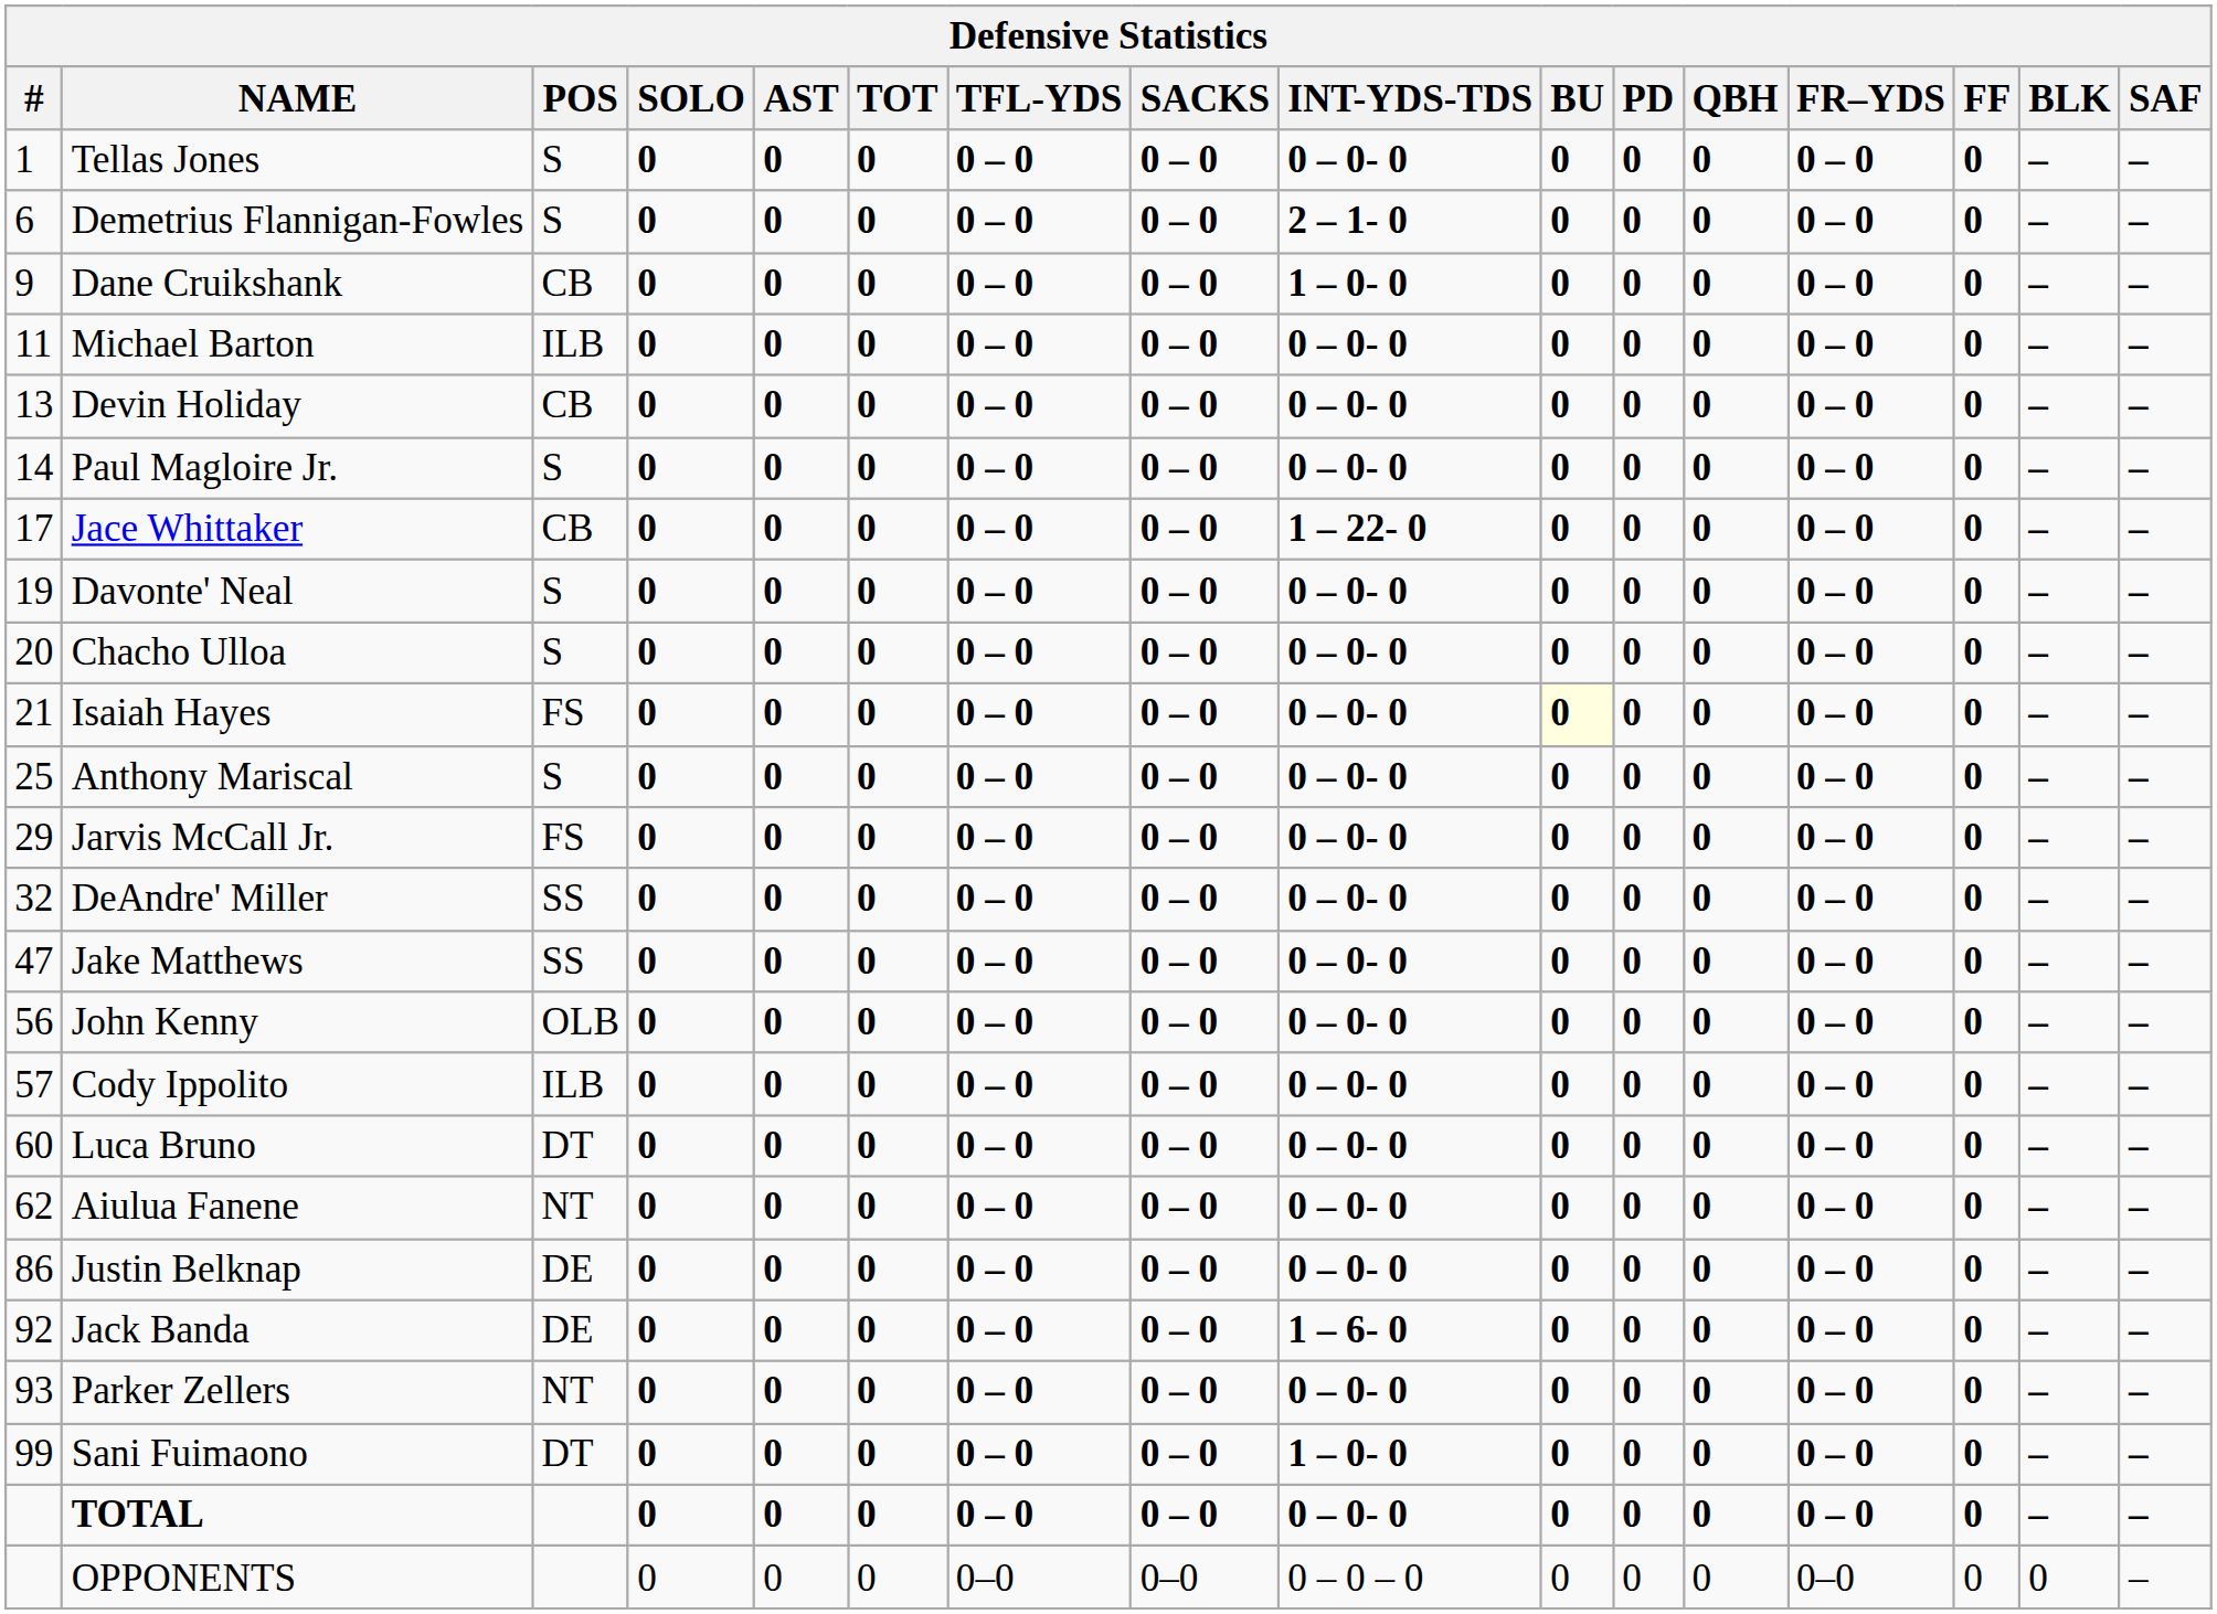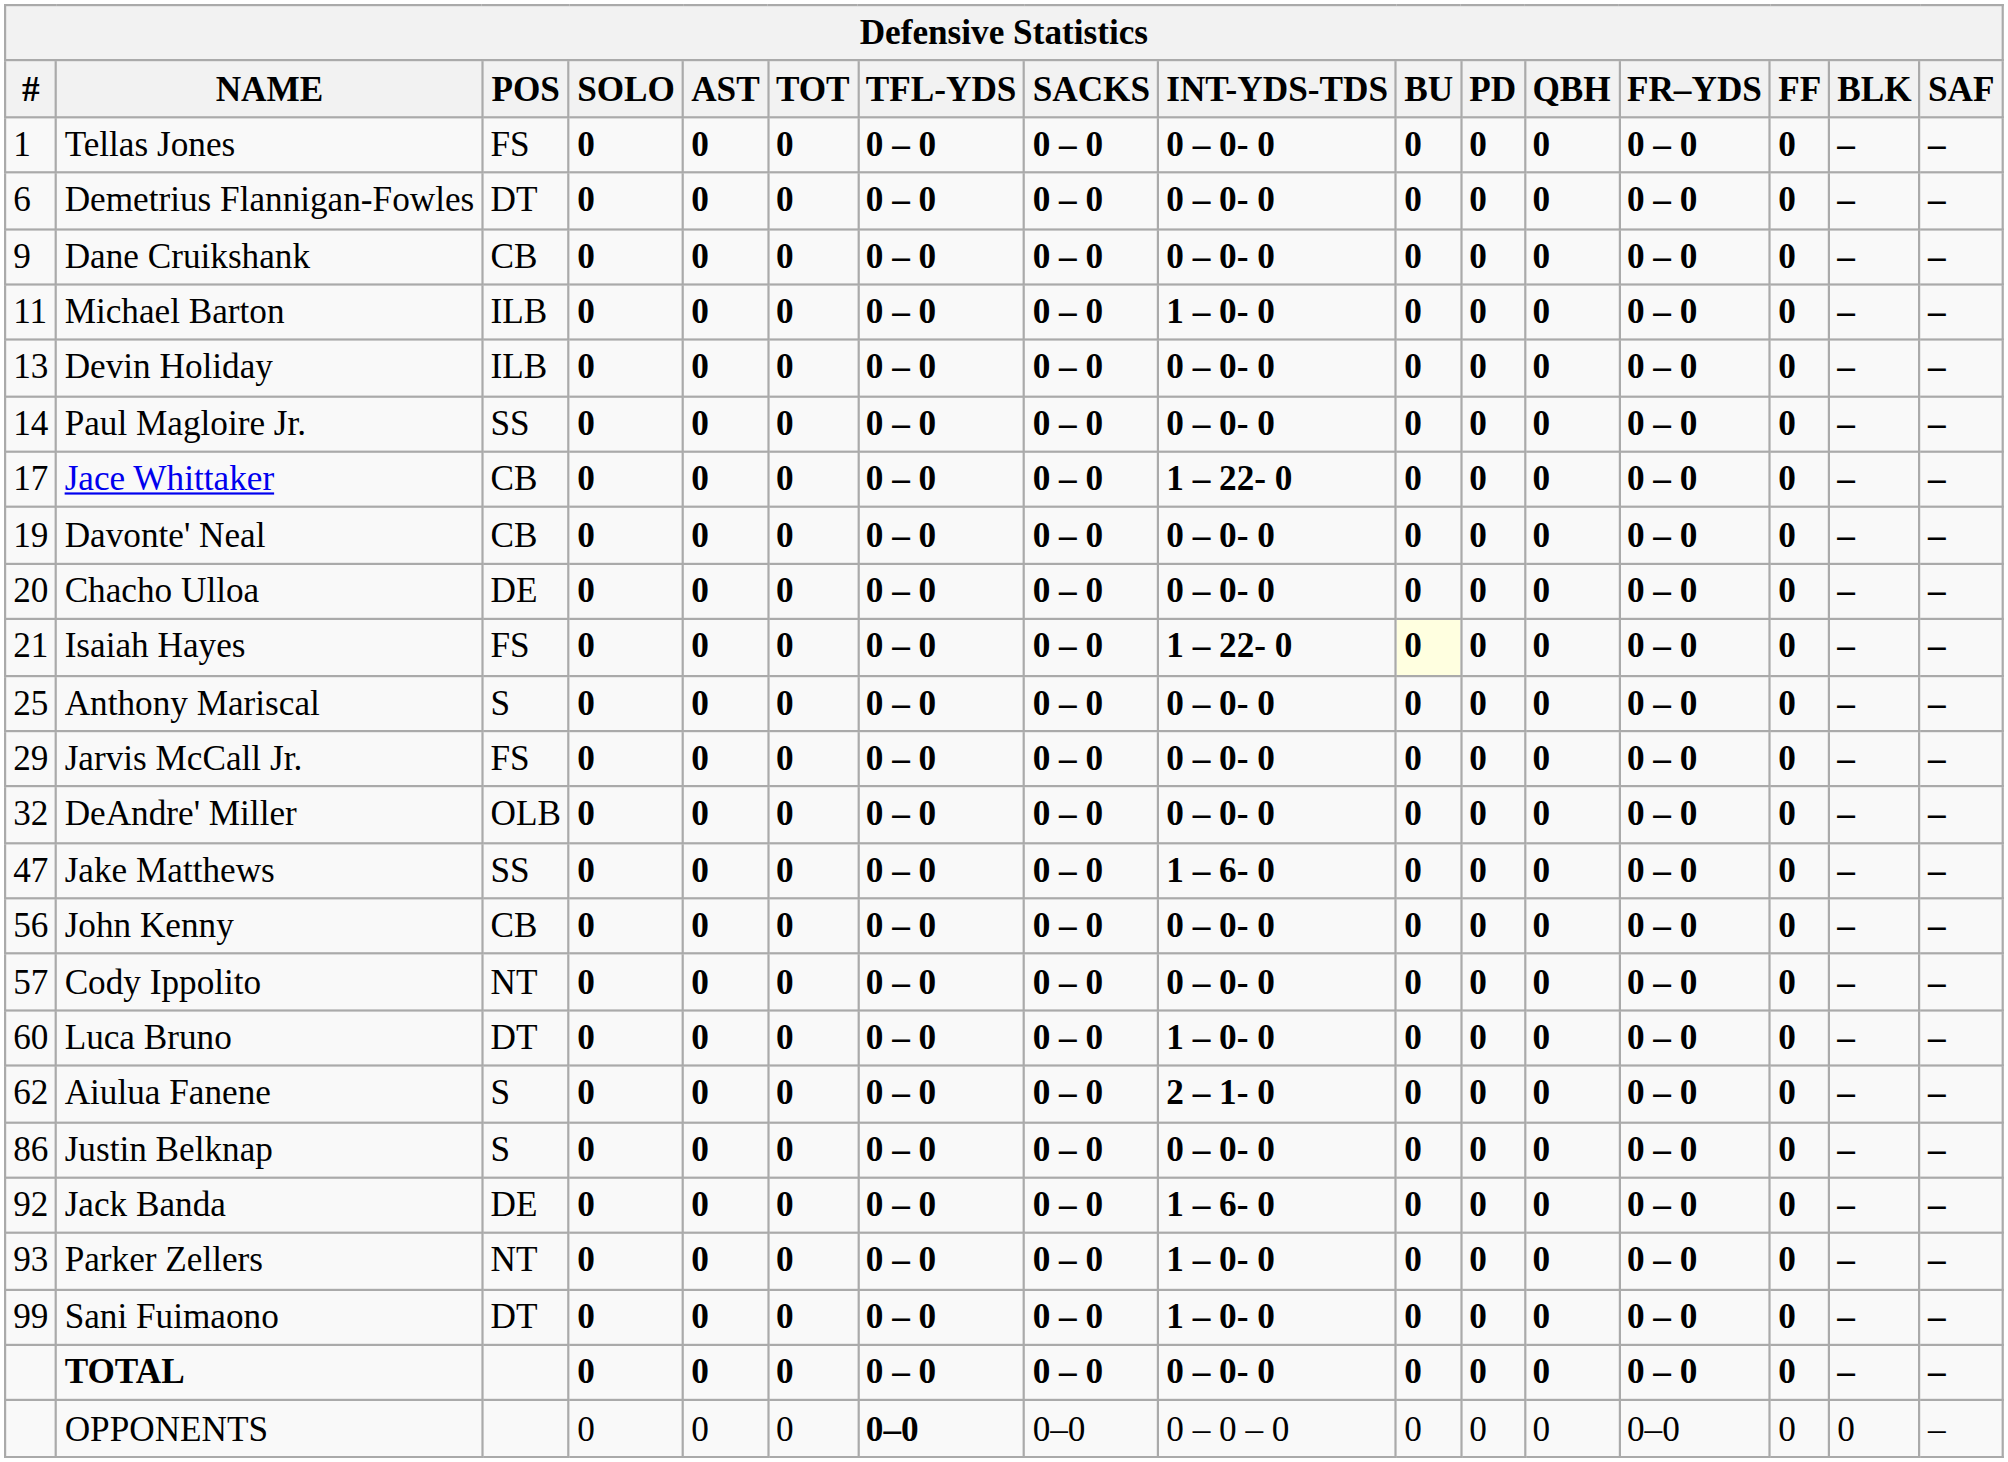 <table class="wikitable sortable collapsible collapsed">
 <tr>
 <th colspan="16">Defensive Statistics</th>
 </tr>
 <tr>
 <th>#</th>
 <th>NAME</th>
 <th>POS</th>
 <th>SOLO</th>
 <th>AST</th>
 <th>TOT</th>
 <th>TFL-YDS</th>
 <th>SACKS</th>
 <th>INT-YDS-TDS</th>
 <th>BU</th>
 <th>PD</th>
 <th>QBH</th>
 <th>FR–YDS</th>
 <th>FF</th>
 <th>BLK</th>
 <th>SAF</th>
 </tr>
 <tr>
 <td>1</td>
 <td>Tellas Jones</td>
-<td>S</td>
+<td>FS</td>
 <td><strong>0</strong></td>
 <td><strong>0</strong></td>
 <td><strong>0</strong></td>
 <td><strong>0 – 0</strong></td>
 <td><strong>0 – 0</strong></td>
 <td><strong>0 – 0- 0</strong></td>
 <td><strong>0</strong></td>
 <td><strong>0</strong></td>
 <td><strong>0</strong></td>
 <td><strong>0 – 0</strong></td>
 <td><strong>0</strong></td>
 <td><strong>–</strong></td>
 <td><strong>–</strong></td>
 </tr>
 <tr>
 <td>6</td>
 <td>Demetrius Flannigan-Fowles</td>
-<td>S</td>
+<td>DT</td>
 <td><strong>0</strong></td>
 <td><strong>0</strong></td>
 <td><strong>0</strong></td>
 <td><strong>0 – 0</strong></td>
 <td><strong>0 – 0</strong></td>
-<td><strong>2 – 1- 0</strong></td>
+<td><strong>0 – 0- 0</strong></td>
 <td><strong>0</strong></td>
 <td><strong>0</strong></td>
 <td><strong>0</strong></td>
 <td><strong>0 – 0</strong></td>
 <td><strong>0</strong></td>
 <td><strong>–</strong></td>
 <td><strong>–</strong></td>
 </tr>
 <tr>
 <td>9</td>
 <td>Dane Cruikshank</td>
 <td>CB</td>
 <td><strong>0</strong></td>
 <td><strong>0</strong></td>
 <td><strong>0</strong></td>
 <td><strong>0 – 0</strong></td>
 <td><strong>0 – 0</strong></td>
-<td><strong>1 – 0- 0</strong></td>
+<td><strong>0 – 0- 0</strong></td>
 <td><strong>0</strong></td>
 <td><strong>0</strong></td>
 <td><strong>0</strong></td>
 <td><strong>0 – 0</strong></td>
 <td><strong>0</strong></td>
 <td><strong>–</strong></td>
 <td><strong>–</strong></td>
 </tr>
 <tr>
 <td>11</td>
 <td>Michael Barton</td>
 <td>ILB</td>
 <td><strong>0</strong></td>
 <td><strong>0</strong></td>
 <td><strong>0</strong></td>
 <td><strong>0 – 0</strong></td>
 <td><strong>0 – 0</strong></td>
-<td><strong>0 – 0- 0</strong></td>
+<td><strong>1 – 0- 0</strong></td>
 <td><strong>0</strong></td>
 <td><strong>0</strong></td>
 <td><strong>0</strong></td>
 <td><strong>0 – 0</strong></td>
 <td><strong>0</strong></td>
 <td><strong>–</strong></td>
 <td><strong>–</strong></td>
 </tr>
 <tr>
 <td>13</td>
 <td>Devin Holiday</td>
-<td>CB</td>
+<td>ILB</td>
 <td><strong>0</strong></td>
 <td><strong>0</strong></td>
 <td><strong>0</strong></td>
 <td><strong>0 – 0</strong></td>
 <td><strong>0 – 0</strong></td>
 <td><strong>0 – 0- 0</strong></td>
 <td><strong>0</strong></td>
 <td><strong>0</strong></td>
 <td><strong>0</strong></td>
 <td><strong>0 – 0</strong></td>
 <td><strong>0</strong></td>
 <td><strong>–</strong></td>
 <td><strong>–</strong></td>
 </tr>
 <tr>
 <td>14</td>
 <td>Paul Magloire Jr.</td>
-<td>S</td>
+<td>SS</td>
 <td><strong>0</strong></td>
 <td><strong>0</strong></td>
 <td><strong>0</strong></td>
 <td><strong>0 – 0</strong></td>
 <td><strong>0 – 0</strong></td>
 <td><strong>0 – 0- 0</strong></td>
 <td><strong>0</strong></td>
 <td><strong>0</strong></td>
 <td><strong>0</strong></td>
 <td><strong>0 – 0</strong></td>
 <td><strong>0</strong></td>
 <td><strong>–</strong></td>
 <td><strong>–</strong></td>
 </tr>
 <tr>
 <td>17</td>
 <td><a href='#'>Jace Whittaker</a></td>
 <td>CB</td>
 <td><strong>0</strong></td>
 <td><strong>0</strong></td>
 <td><strong>0</strong></td>
 <td><strong>0 – 0</strong></td>
 <td><strong>0 – 0</strong></td>
 <td><strong>1 – 22- 0</strong></td>
 <td><strong>0</strong></td>
 <td><strong>0</strong></td>
 <td><strong>0</strong></td>
 <td><strong>0 – 0</strong></td>
 <td><strong>0</strong></td>
 <td><strong>–</strong></td>
 <td><strong>–</strong></td>
 </tr>
 <tr>
 <td>19</td>
 <td>Davonte' Neal</td>
-<td>S</td>
+<td>CB</td>
 <td><strong>0</strong></td>
 <td><strong>0</strong></td>
 <td><strong>0</strong></td>
 <td><strong>0 – 0</strong></td>
 <td><strong>0 – 0</strong></td>
 <td><strong>0 – 0- 0</strong></td>
 <td><strong>0</strong></td>
 <td><strong>0</strong></td>
 <td><strong>0</strong></td>
 <td><strong>0 – 0</strong></td>
 <td><strong>0</strong></td>
 <td><strong>–</strong></td>
 <td><strong>–</strong></td>
 </tr>
 <tr>
 <td>20</td>
 <td>Chacho Ulloa</td>
-<td>S</td>
+<td>DE</td>
 <td><strong>0</strong></td>
 <td><strong>0</strong></td>
 <td><strong>0</strong></td>
 <td><strong>0 – 0</strong></td>
 <td><strong>0 – 0</strong></td>
 <td><strong>0 – 0- 0</strong></td>
 <td><strong>0</strong></td>
 <td><strong>0</strong></td>
 <td><strong>0</strong></td>
 <td><strong>0 – 0</strong></td>
 <td><strong>0</strong></td>
 <td><strong>–</strong></td>
 <td><strong>–</strong></td>
 </tr>
 <tr>
 <td>21</td>
 <td>Isaiah Hayes</td>
 <td>FS</td>
 <td><strong>0</strong></td>
 <td><strong>0</strong></td>
 <td><strong>0</strong></td>
 <td><strong>0 – 0</strong></td>
 <td><strong>0 – 0</strong></td>
-<td><strong>0 – 0- 0</strong></td>
+<td><strong>1 – 22- 0</strong></td>
 <td style="background: lightyellow;"><strong>0</strong></td>
 <td><strong>0</strong></td>
 <td><strong>0</strong></td>
 <td><strong>0 – 0</strong></td>
 <td><strong>0</strong></td>
 <td><strong>–</strong></td>
 <td><strong>–</strong></td>
 </tr>
 <tr>
 <td>25</td>
 <td>Anthony Mariscal</td>
 <td>S</td>
 <td><strong>0</strong></td>
 <td><strong>0</strong></td>
 <td><strong>0</strong></td>
 <td><strong>0 – 0</strong></td>
 <td><strong>0 – 0</strong></td>
 <td><strong>0 – 0- 0</strong></td>
 <td><strong>0</strong></td>
 <td><strong>0</strong></td>
 <td><strong>0</strong></td>
 <td><strong>0 – 0</strong></td>
 <td><strong>0</strong></td>
 <td><strong>–</strong></td>
 <td><strong>–</strong></td>
 </tr>
 <tr>
 <td>29</td>
 <td>Jarvis McCall Jr.</td>
 <td>FS</td>
 <td><strong>0</strong></td>
 <td><strong>0</strong></td>
 <td><strong>0</strong></td>
 <td><strong>0 – 0</strong></td>
 <td><strong>0 – 0</strong></td>
 <td><strong>0 – 0- 0</strong></td>
 <td><strong>0</strong></td>
 <td><strong>0</strong></td>
 <td><strong>0</strong></td>
 <td><strong>0 – 0</strong></td>
 <td><strong>0</strong></td>
 <td><strong>–</strong></td>
 <td><strong>–</strong></td>
 </tr>
 <tr>
 <td>32</td>
 <td>DeAndre' Miller</td>
-<td>SS</td>
+<td>OLB</td>
 <td><strong>0</strong></td>
 <td><strong>0</strong></td>
 <td><strong>0</strong></td>
 <td><strong>0 – 0</strong></td>
 <td><strong>0 – 0</strong></td>
 <td><strong>0 – 0- 0</strong></td>
 <td><strong>0</strong></td>
 <td><strong>0</strong></td>
 <td><strong>0</strong></td>
 <td><strong>0 – 0</strong></td>
 <td><strong>0</strong></td>
 <td><strong>–</strong></td>
 <td><strong>–</strong></td>
 </tr>
 <tr>
 <td>47</td>
 <td>Jake Matthews</td>
 <td>SS</td>
 <td><strong>0</strong></td>
 <td><strong>0</strong></td>
 <td><strong>0</strong></td>
 <td><strong>0 – 0</strong></td>
 <td><strong>0 – 0</strong></td>
-<td><strong>0 – 0- 0</strong></td>
+<td><strong>1 – 6- 0</strong></td>
 <td><strong>0</strong></td>
 <td><strong>0</strong></td>
 <td><strong>0</strong></td>
 <td><strong>0 – 0</strong></td>
 <td><strong>0</strong></td>
 <td><strong>–</strong></td>
 <td><strong>–</strong></td>
 </tr>
 <tr>
 <td>56</td>
 <td>John Kenny</td>
-<td>OLB</td>
+<td>CB</td>
 <td><strong>0</strong></td>
 <td><strong>0</strong></td>
 <td><strong>0</strong></td>
 <td><strong>0 – 0</strong></td>
 <td><strong>0 – 0</strong></td>
 <td><strong>0 – 0- 0</strong></td>
 <td><strong>0</strong></td>
 <td><strong>0</strong></td>
 <td><strong>0</strong></td>
 <td><strong>0 – 0</strong></td>
 <td><strong>0</strong></td>
 <td><strong>–</strong></td>
 <td><strong>–</strong></td>
 </tr>
 <tr>
 <td>57</td>
 <td>Cody Ippolito</td>
-<td>ILB</td>
+<td>NT</td>
 <td><strong>0</strong></td>
 <td><strong>0</strong></td>
 <td><strong>0</strong></td>
 <td><strong>0 – 0</strong></td>
 <td><strong>0 – 0</strong></td>
 <td><strong>0 – 0- 0</strong></td>
 <td><strong>0</strong></td>
 <td><strong>0</strong></td>
 <td><strong>0</strong></td>
 <td><strong>0 – 0</strong></td>
 <td><strong>0</strong></td>
 <td><strong>–</strong></td>
 <td><strong>–</strong></td>
 </tr>
 <tr>
 <td>60</td>
 <td>Luca Bruno</td>
 <td>DT</td>
 <td><strong>0</strong></td>
 <td><strong>0</strong></td>
 <td><strong>0</strong></td>
 <td><strong>0 – 0</strong></td>
 <td><strong>0 – 0</strong></td>
-<td><strong>0 – 0- 0</strong></td>
+<td><strong>1 – 0- 0</strong></td>
 <td><strong>0</strong></td>
 <td><strong>0</strong></td>
 <td><strong>0</strong></td>
 <td><strong>0 – 0</strong></td>
 <td><strong>0</strong></td>
 <td><strong>–</strong></td>
 <td><strong>–</strong></td>
 </tr>
 <tr>
 <td>62</td>
 <td>Aiulua Fanene</td>
-<td>NT</td>
+<td>S</td>
 <td><strong>0</strong></td>
 <td><strong>0</strong></td>
 <td><strong>0</strong></td>
 <td><strong>0 – 0</strong></td>
 <td><strong>0 – 0</strong></td>
-<td><strong>0 – 0- 0</strong></td>
+<td><strong>2 – 1- 0</strong></td>
 <td><strong>0</strong></td>
 <td><strong>0</strong></td>
 <td><strong>0</strong></td>
 <td><strong>0 – 0</strong></td>
 <td><strong>0</strong></td>
 <td><strong>–</strong></td>
 <td><strong>–</strong></td>
 </tr>
 <tr>
 <td>86</td>
 <td>Justin Belknap</td>
-<td>DE</td>
+<td>S</td>
 <td><strong>0</strong></td>
 <td><strong>0</strong></td>
 <td><strong>0</strong></td>
 <td><strong>0 – 0</strong></td>
 <td><strong>0 – 0</strong></td>
 <td><strong>0 – 0- 0</strong></td>
 <td><strong>0</strong></td>
 <td><strong>0</strong></td>
 <td><strong>0</strong></td>
 <td><strong>0 – 0</strong></td>
 <td><strong>0</strong></td>
 <td><strong>–</strong></td>
 <td><strong>–</strong></td>
 </tr>
 <tr>
 <td>92</td>
 <td>Jack Banda</td>
 <td>DE</td>
 <td><strong>0</strong></td>
 <td><strong>0</strong></td>
 <td><strong>0</strong></td>
 <td><strong>0 – 0</strong></td>
 <td><strong>0 – 0</strong></td>
 <td><strong>1 – 6- 0</strong></td>
 <td><strong>0</strong></td>
 <td><strong>0</strong></td>
 <td><strong>0</strong></td>
 <td><strong>0 – 0</strong></td>
 <td><strong>0</strong></td>
 <td><strong>–</strong></td>
 <td><strong>–</strong></td>
 </tr>
 <tr>
 <td>93</td>
 <td>Parker Zellers</td>
 <td>NT</td>
 <td><strong>0</strong></td>
 <td><strong>0</strong></td>
 <td><strong>0</strong></td>
 <td><strong>0 – 0</strong></td>
 <td><strong>0 – 0</strong></td>
-<td><strong>0 – 0- 0</strong></td>
+<td><strong>1 – 0- 0</strong></td>
 <td><strong>0</strong></td>
 <td><strong>0</strong></td>
 <td><strong>0</strong></td>
 <td><strong>0 – 0</strong></td>
 <td><strong>0</strong></td>
 <td><strong>–</strong></td>
 <td><strong>–</strong></td>
 </tr>
 <tr>
 <td>99</td>
 <td>Sani Fuimaono</td>
 <td>DT</td>
 <td><strong>0</strong></td>
 <td><strong>0</strong></td>
 <td><strong>0</strong></td>
 <td><strong>0 – 0</strong></td>
 <td><strong>0 – 0</strong></td>
 <td><strong>1 – 0- 0</strong></td>
 <td><strong>0</strong></td>
 <td><strong>0</strong></td>
 <td><strong>0</strong></td>
 <td><strong>0 – 0</strong></td>
 <td><strong>0</strong></td>
 <td><strong>–</strong></td>
 <td><strong>–</strong></td>
 </tr>
 <tr>
 <td></td>
 <td><strong>TOTAL</strong></td>
 <td></td>
 <td><strong>0</strong></td>
 <td><strong>0</strong></td>
 <td><strong>0</strong></td>
 <td><strong>0 – 0</strong></td>
 <td><strong>0 – 0</strong></td>
 <td><strong>0 – 0- 0</strong></td>
 <td><strong>0</strong></td>
 <td><strong>0</strong></td>
 <td><strong>0</strong></td>
 <td><strong>0 – 0</strong></td>
 <td><strong>0</strong></td>
 <td><strong>–</strong></td>
 <td><strong>–</strong></td>
 </tr>
 <tr>
 <td></td>
 <td>OPPONENTS</td>
 <td></td>
 <td>0</td>
 <td>0</td>
 <td>0</td>
-<td>0–0</td>
+<td><strong>0–0</strong></td>
 <td>0–0</td>
 <td>0 – 0 – 0</td>
 <td>0</td>
 <td>0</td>
 <td>0</td>
 <td>0–0</td>
 <td>0</td>
 <td>0</td>
 <td>–</td>
 </tr>
 </table>
